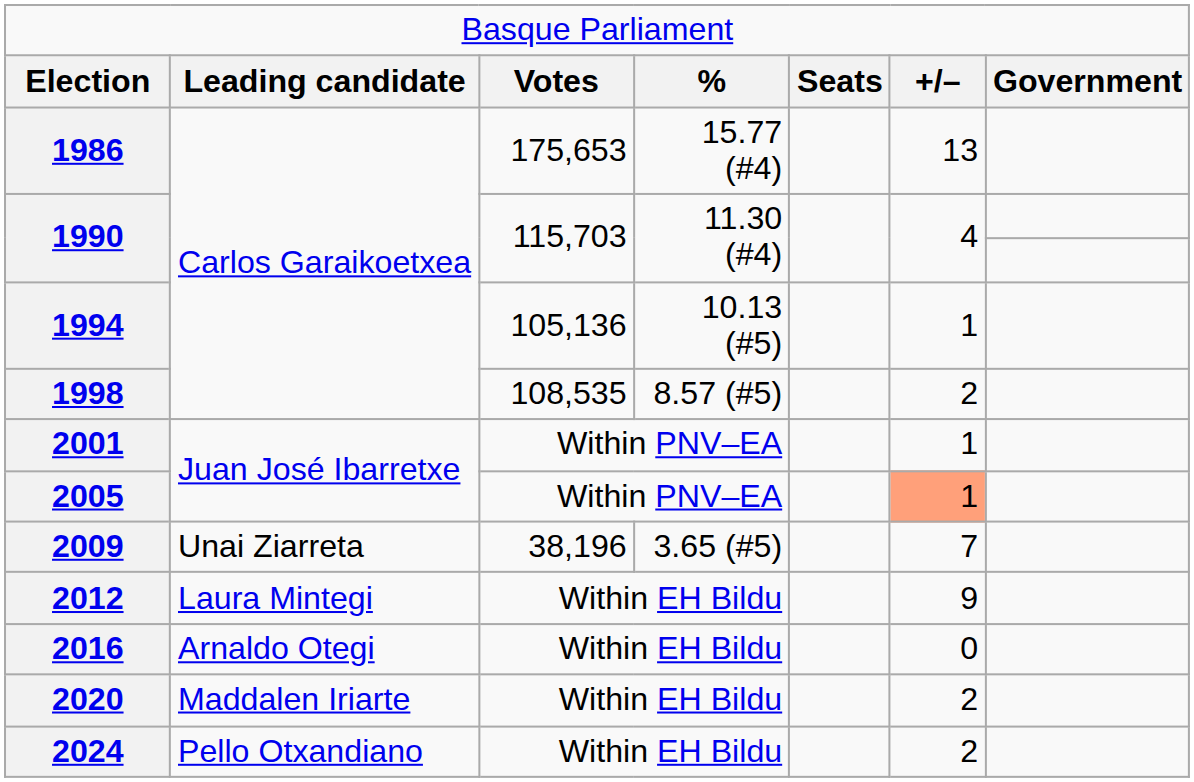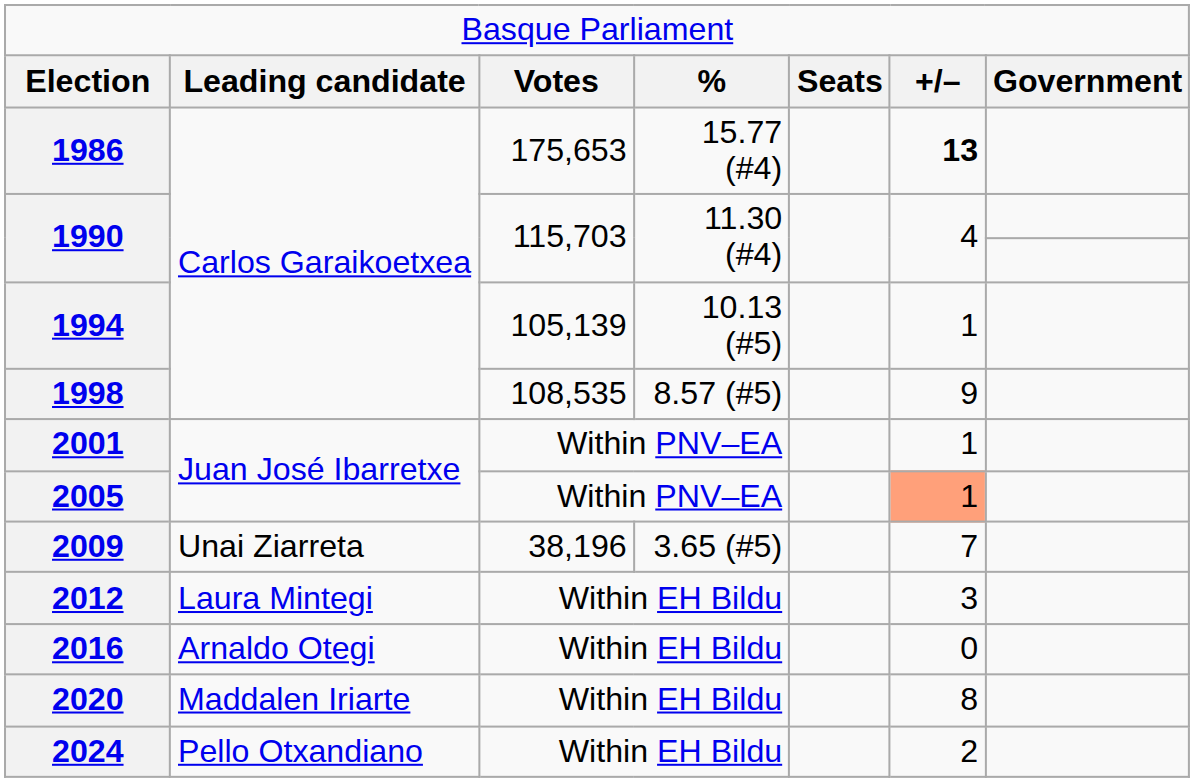 <table class="wikitable" style="text-align:right;">
 <tr>
 <td colspan="7" align="center"><a href='#'>Basque Parliament</a></td>
 </tr>
 <tr>
 <th width="75">Election</th>
 <th>Leading candidate</th>
 <th width="70">Votes</th>
 <th width="70">%</th>
 <th>Seats</th>
 <th width="40">+/–</th>
 <th>Government</th>
 </tr>
 <tr>
 <th><a href='#'>1986</a></th>
 <td rowspan="5" align="left"><a href='#'>Carlos Garaikoetxea</a></td>
 <td>175,653</td>
 <td>15.77 (#4)</td>
 <td></td>
-<td>13</td>
+<td><strong>13</strong></td>
 <td></td>
 </tr>
 <tr>
 <th rowspan="2"><a href='#'>1990</a></th>
 <td rowspan="2">115,703</td>
 <td rowspan="2">11.30 (#4)</td>
 <td rowspan="2"></td>
 <td rowspan="2">4</td>
 <td></td>
 </tr>
 <tr>
 <td></td>
 </tr>
 <tr>
 <th><a href='#'>1994</a></th>
-<td>105,136</td>
+<td>105,139</td>
 <td>10.13 (#5)</td>
 <td></td>
 <td>1</td>
 <td></td>
 </tr>
 <tr>
 <th><a href='#'>1998</a></th>
 <td>108,535</td>
 <td>8.57 (#5)</td>
 <td></td>
-<td>2</td>
+<td>9</td>
 <td></td>
 </tr>
 <tr>
 <th><a href='#'>2001</a></th>
 <td rowspan="2" align="left"><a href='#'>Juan José Ibarretxe</a></td>
 <td colspan="2">Within <a href='#'>PNV–EA</a></td>
 <td></td>
 <td>1</td>
 <td></td>
 </tr>
 <tr>
 <th><a href='#'>2005</a></th>
 <td colspan="2">Within <a href='#'>PNV–EA</a></td>
 <td></td>
 <td style="background: lightsalmon;">1</td>
 <td></td>
 </tr>
 <tr>
 <th><a href='#'>2009</a></th>
 <td align="left">Unai Ziarreta</td>
 <td>38,196</td>
 <td>3.65 (#5)</td>
 <td></td>
 <td>7</td>
 <td></td>
 </tr>
 <tr>
 <th><a href='#'>2012</a></th>
 <td align="left"><a href='#'>Laura Mintegi</a></td>
 <td colspan="2">Within <a href='#'>EH Bildu</a></td>
 <td></td>
-<td>9</td>
+<td>3</td>
 <td></td>
 </tr>
 <tr>
 <th><a href='#'>2016</a></th>
 <td align="left"><a href='#'>Arnaldo Otegi</a></td>
 <td colspan="2">Within <a href='#'>EH Bildu</a></td>
 <td></td>
 <td>0</td>
 <td></td>
 </tr>
 <tr>
 <th><a href='#'>2020</a></th>
 <td align="left"><a href='#'>Maddalen Iriarte</a></td>
 <td colspan="2">Within <a href='#'>EH Bildu</a></td>
 <td></td>
-<td>2</td>
+<td>8</td>
 <td></td>
 </tr>
 <tr>
 <th><a href='#'>2024</a></th>
 <td align="left"><a href='#'>Pello Otxandiano</a></td>
 <td colspan="2">Within <a href='#'>EH Bildu</a></td>
 <td></td>
 <td>2</td>
 <td></td>
 </tr>
 </table>
